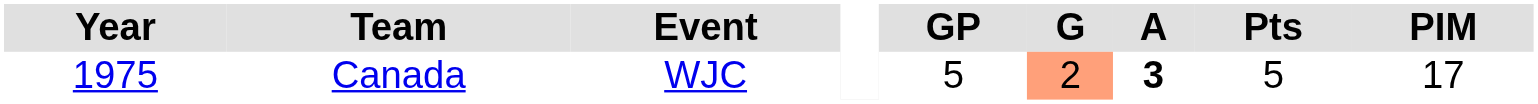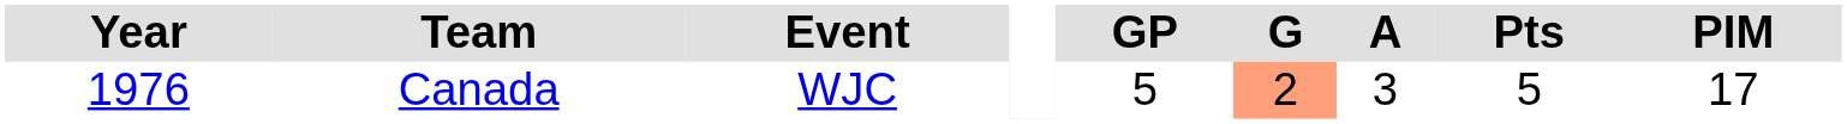 <table border="0" cellpadding="1" cellspacing="0" style="text-align:center; width:40em">
 <tr ALIGN="center" bgcolor="#e0e0e0">
 <th>Year</th>
 <th>Team</th>
 <th>Event</th>
 <th rowspan="99" bgcolor="#ffffff"> </th>
 <th>GP</th>
 <th>G</th>
 <th>A</th>
 <th>Pts</th>
 <th>PIM</th>
 </tr>
 <tr>
-<td><a href='#'>1975</a></td>
+<td><a href='#'>1976</a></td>
 <td><a href='#'>Canada</a></td>
 <td><a href='#'>WJC</a></td>
 <td>5</td>
 <td style="background: lightsalmon;">2</td>
-<td><strong>3</strong></td>
+<td>3</td>
 <td>5</td>
 <td>17</td>
 </tr>
 </table>
